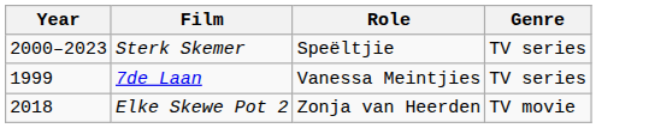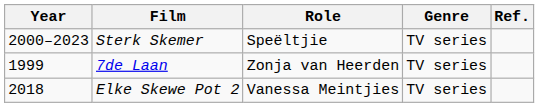 <table class="wikitable">
 <tr>
 <th>Year</th>
 <th>Film</th>
 <th>Role</th>
 <th>Genre</th>
+<th>Ref.</th>
 </tr>
 <tr>
 <td>2000–2023</td>
 <td><em>Sterk Skemer</em></td>
 <td>Speëltjie</td>
 <td>TV series</td>
+<td></td>
 </tr>
 <tr>
 <td>1999</td>
 <td><em><a href='#'>7de Laan</a></em></td>
-<td>Vanessa Meintjies</td>
+<td>Zonja van Heerden</td>
 <td>TV series</td>
+<td></td>
 </tr>
 <tr>
 <td>2018</td>
 <td><em>Elke Skewe Pot 2</em></td>
-<td>Zonja van Heerden</td>
-<td>TV movie</td>
+<td>Vanessa Meintjies</td>
+<td>TV series</td>
+<td></td>
 </tr>
 </table>
